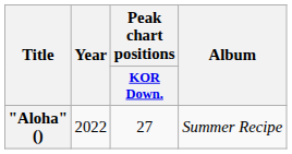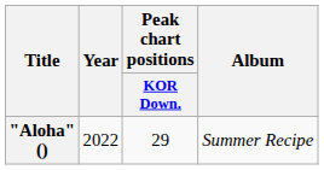 <table class="wikitable plainrowheaders" style="text-align:center">
 <tr>
 <th scope="col" rowspan="2">Title</th>
 <th scope="col" rowspan="2">Year</th>
 <th scope="col">Peak chart<br>positions</th>
 <th scope="col" rowspan="2">Album</th>
 </tr>
 <tr>
 <th scope="col" style="width:2.5em;font-size:85%"><a href='#'>KOR<br>Down.</a><br></th>
 </tr>
 <tr>
 <th scope="row">"Aloha"<br>()</th>
 <td>2022</td>
-<td>27</td>
+<td>29</td>
 <td><em>Summer Recipe</em></td>
 </tr>
 </table>
